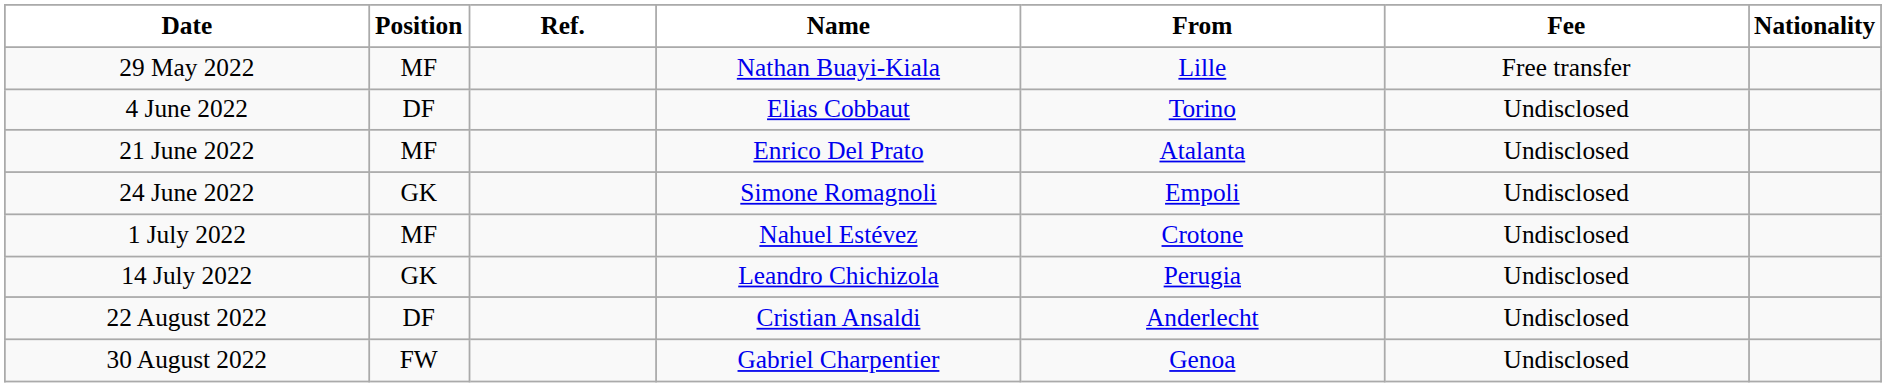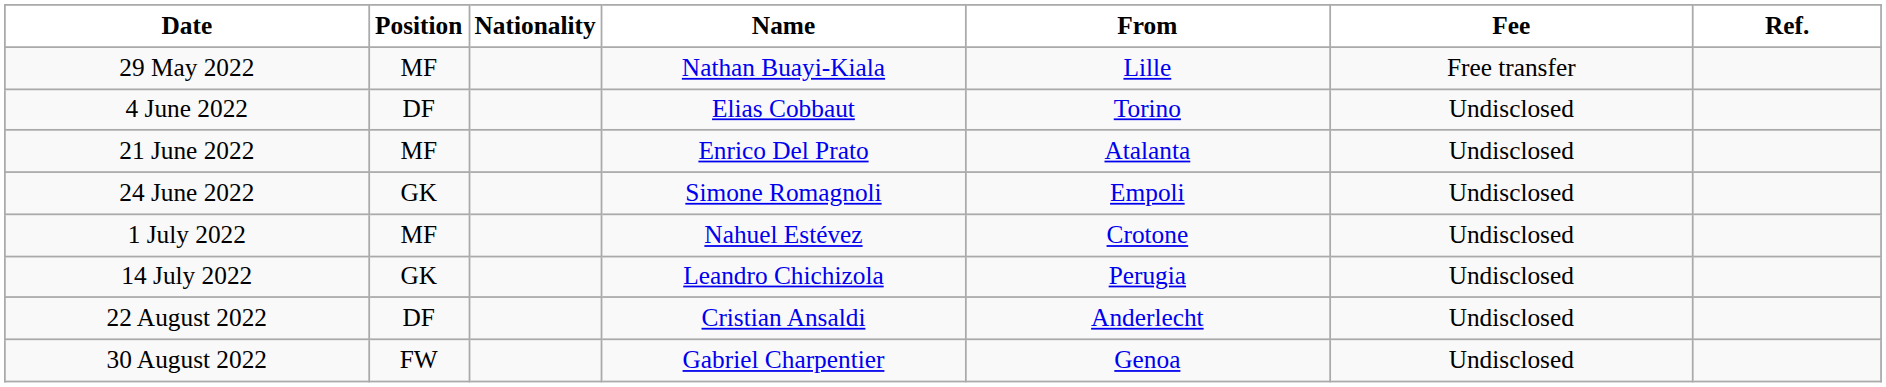 <table class="wikitable" style="text-align:center; font-size:90%; ">
 <tr>
 <th style="background:#FFFFFF; color:black; width:200px;">Date</th>
 <th style="background:#FFFFFF; color:black; width:50px;">Position</th>
-<th style="background:#FFFFFF; color:black; width:100px;">Ref.</th>
+<th style="background:#FFFFFF; color:black; width:50px;">Nationality</th>
 <th style="background:#FFFFFF; color:black; width:200px;">Name</th>
 <th style="background:#FFFFFF; color:black; width:200px;">From</th>
 <th style="background:#FFFFFF; color:black; width:200px;">Fee</th>
-<th style="background:#FFFFFF; color:black; width:50px;">Nationality</th>
+<th style="background:#FFFFFF; color:black; width:100px;">Ref.</th>
 </tr>
 <tr>
 <td>29 May 2022</td>
 <td>MF</td>
 <td></td>
 <td><a href='#'>Nathan Buayi-Kiala</a></td>
 <td><a href='#'>Lille</a></td>
 <td>Free transfer</td>
 <td></td>
 </tr>
 <tr>
 <td>4 June 2022</td>
 <td>DF</td>
 <td></td>
 <td><a href='#'>Elias Cobbaut</a></td>
 <td><a href='#'>Torino</a></td>
 <td>Undisclosed</td>
 <td></td>
 </tr>
 <tr>
 <td>21 June 2022</td>
 <td>MF</td>
 <td></td>
 <td><a href='#'>Enrico Del Prato</a></td>
 <td><a href='#'>Atalanta</a></td>
 <td>Undisclosed</td>
 <td></td>
 </tr>
 <tr>
 <td>24 June 2022</td>
 <td>GK</td>
 <td></td>
 <td><a href='#'>Simone Romagnoli</a></td>
 <td><a href='#'>Empoli</a></td>
 <td>Undisclosed</td>
 <td></td>
 </tr>
 <tr>
 <td>1 July 2022</td>
 <td>MF</td>
 <td></td>
 <td><a href='#'>Nahuel Estévez</a></td>
 <td><a href='#'>Crotone</a></td>
 <td>Undisclosed</td>
 <td></td>
 </tr>
 <tr>
 <td>14 July 2022</td>
 <td>GK</td>
 <td></td>
 <td><a href='#'>Leandro Chichizola</a></td>
 <td><a href='#'>Perugia</a></td>
 <td>Undisclosed</td>
 <td></td>
 </tr>
 <tr>
 <td>22 August 2022</td>
 <td>DF</td>
 <td></td>
 <td><a href='#'>Cristian Ansaldi</a></td>
 <td><a href='#'>Anderlecht</a></td>
 <td>Undisclosed</td>
 <td></td>
 </tr>
 <tr>
 <td>30 August 2022</td>
 <td>FW</td>
 <td></td>
 <td><a href='#'>Gabriel Charpentier</a></td>
 <td><a href='#'>Genoa</a></td>
 <td>Undisclosed</td>
 <td></td>
 </tr>
 </table>
